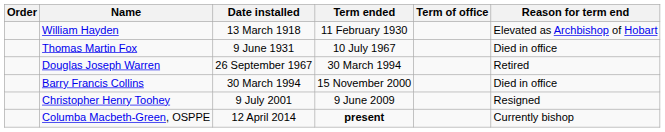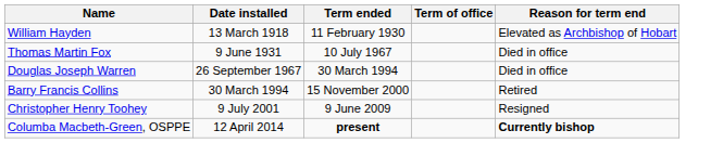 <table class="wikitable">
 <tr>
-<th>Order</th>
 <th>Name</th>
 <th>Date installed</th>
 <th>Term ended</th>
 <th>Term of office</th>
 <th>Reason for term end</th>
 </tr>
 <tr>
-<td align="center"></td>
 <td><a href='#'>William Hayden</a></td>
 <td align="center">13 March 1918</td>
 <td align="center">11 February 1930</td>
 <td align="right"></td>
 <td>Elevated as <a href='#'>Archbishop</a> of <a href='#'>Hobart</a></td>
 </tr>
 <tr>
-<td align="center"></td>
 <td><a href='#'>Thomas Martin Fox</a></td>
 <td align="center">9 June 1931</td>
 <td align="center">10 July 1967</td>
 <td align="right"></td>
 <td>Died in office</td>
 </tr>
 <tr>
-<td align="center"></td>
 <td><a href='#'>Douglas Joseph Warren</a></td>
 <td align="center">26 September 1967</td>
 <td align="center">30 March 1994</td>
 <td align="right"></td>
-<td>Retired</td>
+<td>Died in office</td>
 </tr>
 <tr>
-<td align="center"></td>
 <td><a href='#'>Barry Francis Collins</a></td>
 <td align="center">30 March 1994</td>
 <td align="center">15 November 2000</td>
 <td align="right"></td>
-<td>Died in office</td>
+<td>Retired</td>
 </tr>
 <tr>
-<td align="center"></td>
 <td><a href='#'>Christopher Henry Toohey</a></td>
 <td align="center">9 July 2001</td>
 <td align="center">9 June 2009</td>
 <td align="right"></td>
 <td>Resigned</td>
 </tr>
 <tr>
-<td align="center"></td>
 <td><a href='#'>Columba Macbeth-Green</a>, OSPPE</td>
 <td align="center">12 April 2014</td>
 <td align="center"><strong>present</strong></td>
 <td align="right"></td>
-<td>Currently bishop</td>
+<td><strong>Currently bishop</strong></td>
 </tr>
 </table>
